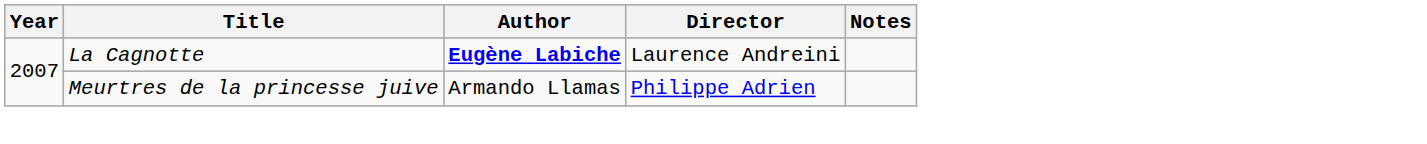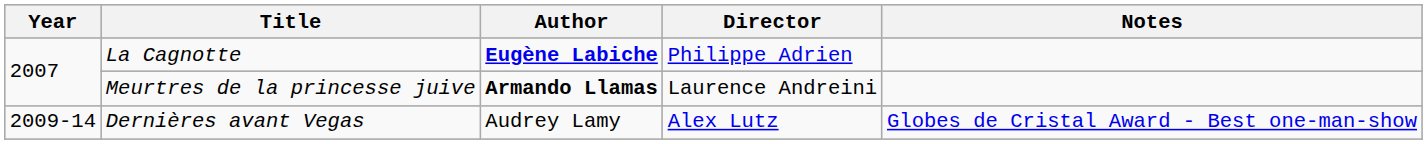 <table class="wikitable">
 <tr>
 <th>Year</th>
 <th>Title</th>
 <th>Author</th>
 <th>Director</th>
 <th>Notes</th>
 </tr>
 <tr>
 <td rowspan=2>2007</td>
 <td><em>La Cagnotte</em></td>
 <td><strong><a href='#'>Eugène Labiche</a></strong></td>
+<td><a href='#'>Philippe Adrien</a></td>
+<td></td>
+</tr>
+<tr>
+<td><em>Meurtres de la princesse juive</em></td>
+<td><strong>Armando Llamas</strong></td>
 <td>Laurence Andreini</td>
 <td></td>
 </tr>
 <tr>
-<td><em>Meurtres de la princesse juive</em></td>
-<td>Armando Llamas</td>
-<td><a href='#'>Philippe Adrien</a></td>
-<td></td>
+<td>2009-14</td>
+<td><em>Dernières avant Vegas</em></td>
+<td>Audrey Lamy</td>
+<td><a href='#'>Alex Lutz</a></td>
+<td><a href='#'>Globes de Cristal Award - Best one-man-show</a></td>
 </tr>
 </table>
